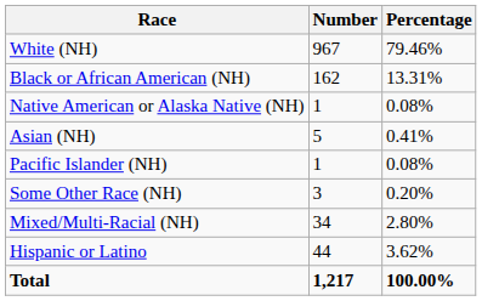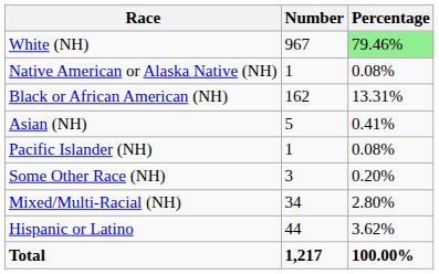 <table class="wikitable">
 <tr>
 <th>Race</th>
 <th>Number</th>
 <th>Percentage</th>
 </tr>
 <tr>
 <td><a href='#'>White</a> (NH)</td>
 <td>967</td>
-<td>79.46%</td>
+<td style="background: lightgreen;">79.46%</td>
+</tr>
+<tr>
+<td><a href='#'>Native American</a> or <a href='#'>Alaska Native</a> (NH)</td>
+<td>1</td>
+<td>0.08%</td>
 </tr>
 <tr>
 <td><a href='#'>Black or African American</a> (NH)</td>
 <td>162</td>
 <td>13.31%</td>
-</tr>
-<tr>
-<td><a href='#'>Native American</a> or <a href='#'>Alaska Native</a> (NH)</td>
-<td>1</td>
-<td>0.08%</td>
 </tr>
 <tr>
 <td><a href='#'>Asian</a> (NH)</td>
 <td>5</td>
 <td>0.41%</td>
 </tr>
 <tr>
 <td><a href='#'>Pacific Islander</a> (NH)</td>
 <td>1</td>
 <td>0.08%</td>
 </tr>
 <tr>
 <td><a href='#'>Some Other Race</a> (NH)</td>
 <td>3</td>
 <td>0.20%</td>
 </tr>
 <tr>
 <td><a href='#'>Mixed/Multi-Racial</a> (NH)</td>
 <td>34</td>
 <td>2.80%</td>
 </tr>
 <tr>
 <td><a href='#'>Hispanic or Latino</a></td>
 <td>44</td>
 <td>3.62%</td>
 </tr>
 <tr>
 <td><strong>Total</strong></td>
 <td><strong>1,217</strong></td>
 <td><strong>100.00%</strong></td>
 </tr>
 </table>
